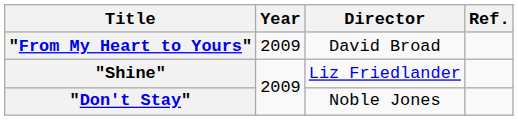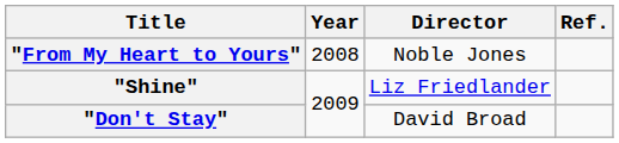 <table class="wikitable plainrowheaders" style="text-align:center">
 <tr>
 <th scope="col">Title</th>
 <th scope="col">Year</th>
 <th scope="col">Director</th>
 <th scope="col">Ref.</th>
 </tr>
 <tr>
 <th scope="row">"<a href='#'>From My Heart to Yours</a>"</th>
-<td>2009</td>
-<td>David Broad</td>
+<td>2008</td>
+<td>Noble Jones</td>
 <td></td>
 </tr>
 <tr>
 <th scope="row">"Shine"</th>
 <td rowspan="2">2009</td>
 <td><a href='#'>Liz Friedlander</a></td>
 <td></td>
 </tr>
 <tr>
 <th scope="row">"<a href='#'>Don't Stay</a>"</th>
-<td>Noble Jones</td>
+<td>David Broad</td>
 <td></td>
 </tr>
 </table>
